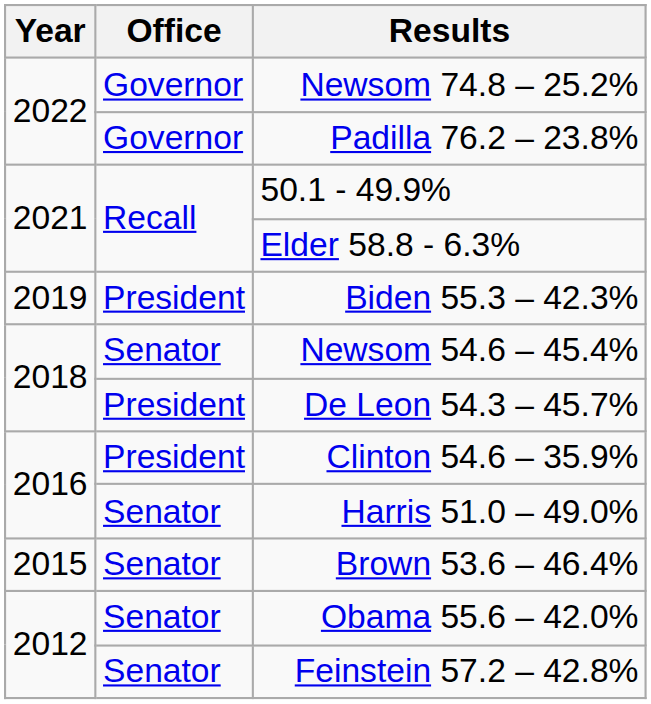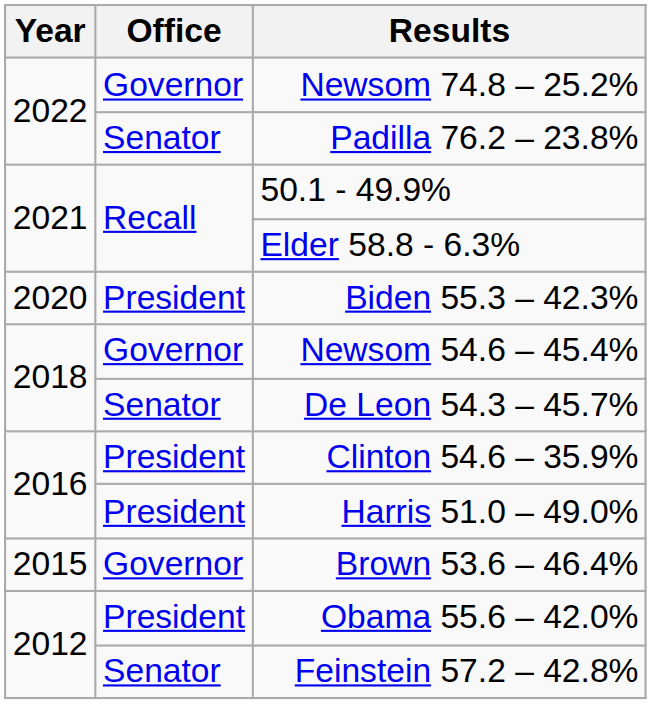 <table class=wikitable>
 <tr>
 <th width="30">Year</th>
 <th width="60">Office</th>
 <th width="180">Results</th>
 </tr>
 <tr>
 <td rowspan="2">2022</td>
 <td><a href='#'>Governor</a></td>
 <td align="right" ><a href='#'>Newsom</a> 74.8 – 25.2%</td>
 </tr>
 <tr>
-<td><a href='#'>Governor</a></td>
+<td><a href='#'>Senator</a></td>
 <td align="right" ><a href='#'>Padilla</a> 76.2 – 23.8%</td>
 </tr>
 <tr>
 <td rowspan=2>2021</td>
 <td rowspan=2><a href='#'>Recall</a></td>
 <td> 50.1 - 49.9%</td>
 </tr>
 <tr>
 <td><a href='#'>Elder</a> 58.8 - 6.3%</td>
 </tr>
 <tr>
-<td>2019</td>
+<td>2020</td>
 <td><a href='#'>President</a></td>
 <td align="right" ><a href='#'>Biden</a> 55.3 – 42.3%</td>
 </tr>
 <tr>
 <td rowspan="2">2018</td>
-<td><a href='#'>Senator</a></td>
+<td><a href='#'>Governor</a></td>
 <td align="right" ><a href='#'>Newsom</a> 54.6 – 45.4%</td>
 </tr>
 <tr>
-<td><a href='#'>President</a></td>
+<td><a href='#'>Senator</a></td>
 <td align="right" ><a href='#'>De Leon</a> 54.3 – 45.7%</td>
 </tr>
 <tr>
 <td rowspan="2">2016</td>
 <td><a href='#'>President</a></td>
 <td align="right" ><a href='#'>Clinton</a> 54.6 – 35.9%</td>
 </tr>
 <tr>
-<td><a href='#'>Senator</a></td>
+<td><a href='#'>President</a></td>
 <td align="right" ><a href='#'>Harris</a> 51.0 – 49.0%</td>
 </tr>
 <tr>
 <td>2015</td>
-<td><a href='#'>Senator</a></td>
+<td><a href='#'>Governor</a></td>
 <td align="right" ><a href='#'>Brown</a> 53.6 – 46.4%</td>
 </tr>
 <tr>
 <td rowspan="2">2012</td>
-<td><a href='#'>Senator</a></td>
+<td><a href='#'>President</a></td>
 <td align="right" ><a href='#'>Obama</a> 55.6 – 42.0%</td>
 </tr>
 <tr>
 <td><a href='#'>Senator</a></td>
 <td align="right" ><a href='#'>Feinstein</a> 57.2 – 42.8%</td>
 </tr>
 </table>
